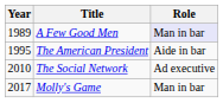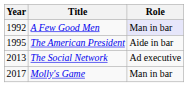 <table class="wikitable">
 <tr>
 <th>Year</th>
 <th>Title</th>
 <th>Role</th>
 </tr>
 <tr>
-<td>1989</td>
+<td>1992</td>
 <td><em><a href='#'>A Few Good Men</a></em></td>
 <td style="background: lavender;">Man in bar</td>
 </tr>
 <tr>
 <td>1995</td>
 <td><em><a href='#'>The American President</a></em></td>
 <td>Aide in bar</td>
 </tr>
 <tr>
-<td>2010</td>
+<td>2013</td>
 <td><em><a href='#'>The Social Network</a></em></td>
 <td>Ad executive</td>
 </tr>
 <tr>
 <td>2017</td>
 <td><em><a href='#'>Molly's Game</a></em></td>
 <td>Man in bar</td>
 </tr>
 </table>
